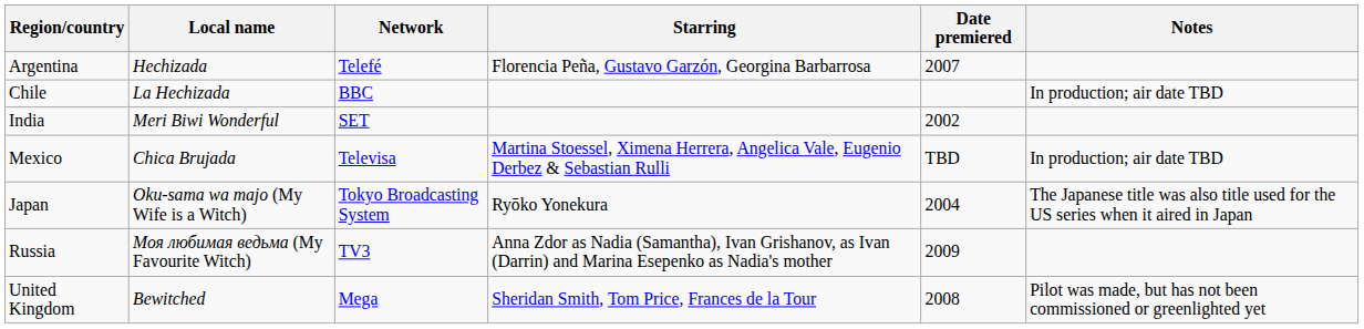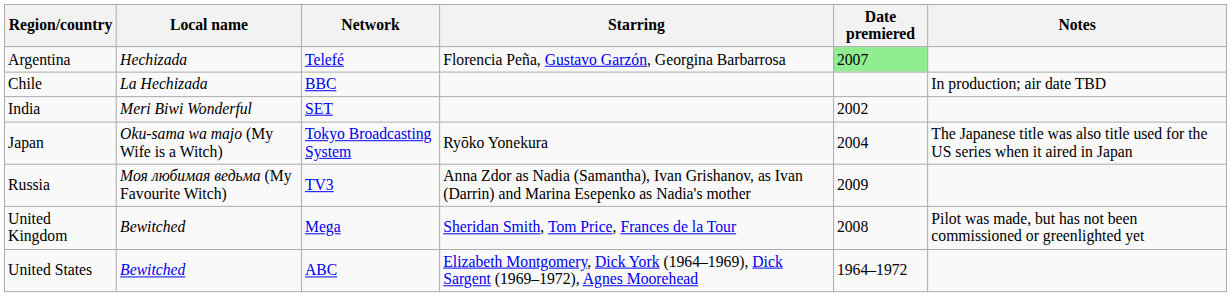 <table class="wikitable">
 <tr>
 <th>Region/country</th>
 <th>Local name</th>
 <th>Network</th>
 <th>Starring</th>
 <th>Date premiered</th>
 <th>Notes</th>
 </tr>
 <tr>
 <td>Argentina</td>
 <td><em>Hechizada</em></td>
 <td><a href='#'>Telefé</a></td>
 <td>Florencia Peña, <a href='#'>Gustavo Garzón</a>, Georgina Barbarrosa</td>
-<td>2007</td>
+<td style="background: lightgreen;">2007</td>
 <td></td>
 </tr>
 <tr>
 <td>Chile</td>
 <td><em>La Hechizada</em></td>
 <td><a href='#'>BBC</a></td>
 <td></td>
 <td></td>
 <td>In production; air date TBD</td>
 </tr>
 <tr>
 <td>India</td>
 <td><em>Meri Biwi Wonderful</em></td>
 <td><a href='#'>SET</a></td>
 <td></td>
 <td>2002</td>
 <td></td>
-</tr>
-<tr>
-<td>Mexico</td>
-<td><em>Chica Brujada</em></td>
-<td><a href='#'>Televisa</a></td>
-<td><a href='#'>Martina Stoessel</a>, <a href='#'>Ximena Herrera</a>, <a href='#'>Angelica Vale</a>, <a href='#'>Eugenio Derbez</a> & <a href='#'>Sebastian Rulli</a></td>
-<td>TBD</td>
-<td>In production; air date TBD</td>
 </tr>
 <tr>
 <td>Japan</td>
 <td><em>Oku-sama wa majo</em> (My Wife is a Witch)</td>
 <td><a href='#'>Tokyo Broadcasting System</a></td>
 <td>Ryōko Yonekura</td>
 <td>2004</td>
 <td>The Japanese title was also title used for the US series when it aired in Japan</td>
 </tr>
 <tr>
 <td>Russia</td>
 <td><em>Моя любимая ведьма</em> (My Favourite Witch)</td>
 <td><a href='#'>TV3</a></td>
 <td>Anna Zdor as Nadia (Samantha), Ivan Grishanov, as Ivan (Darrin) and Marina Esepenko as Nadia's mother</td>
 <td>2009</td>
 <td></td>
 </tr>
 <tr>
 <td>United Kingdom</td>
 <td><em>Bewitched</em></td>
 <td><a href='#'>Mega</a></td>
 <td><a href='#'>Sheridan Smith</a>, <a href='#'>Tom Price</a>, <a href='#'>Frances de la Tour</a></td>
 <td>2008</td>
 <td>Pilot was made, but has not been commissioned or greenlighted yet</td>
 </tr>
+<tr>
+<td>United States</td>
+<td><em><a href='#'>Bewitched</a></em></td>
+<td><a href='#'>ABC</a></td>
+<td><a href='#'>Elizabeth Montgomery</a>, <a href='#'>Dick York</a> (1964–1969), <a href='#'>Dick Sargent</a> (1969–1972), <a href='#'>Agnes Moorehead</a></td>
+<td>1964–1972</td>
+<td></td>
+</tr>
 </table>
